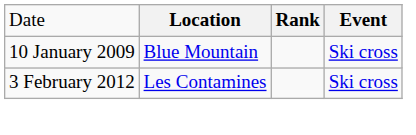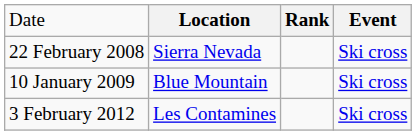 <table class="wikitable sortable" style="font-size:90%" style="text-align:center">
 <tr>
 <td>Date</td>
 <th>Location</th>
 <th>Rank</th>
 <th>Event</th>
+</tr>
+<tr>
+<td>22 February 2008</td>
+<td><a href='#'>Sierra Nevada</a></td>
+<td></td>
+<td><a href='#'>Ski cross</a></td>
 </tr>
 <tr>
 <td>10 January 2009</td>
 <td><a href='#'>Blue Mountain</a></td>
 <td></td>
 <td><a href='#'>Ski cross</a></td>
 </tr>
 <tr>
 <td>3 February 2012</td>
 <td><a href='#'>Les Contamines</a></td>
 <td></td>
 <td><a href='#'>Ski cross</a></td>
 </tr>
 </table>
